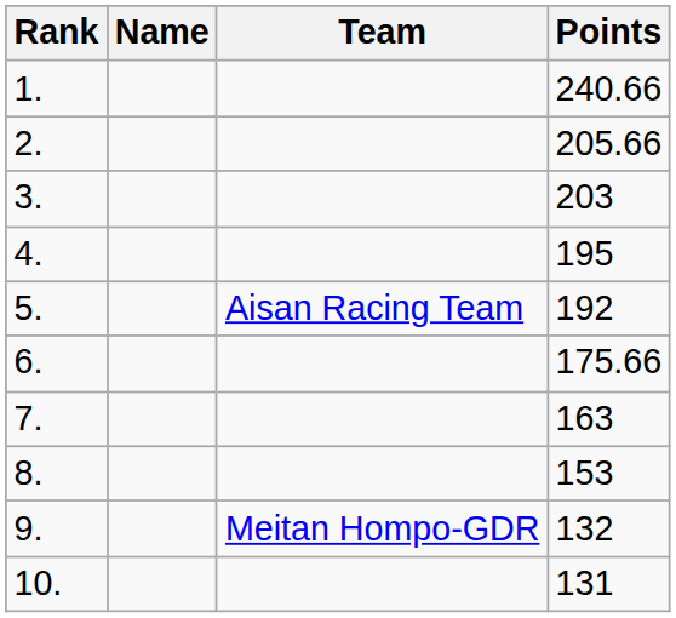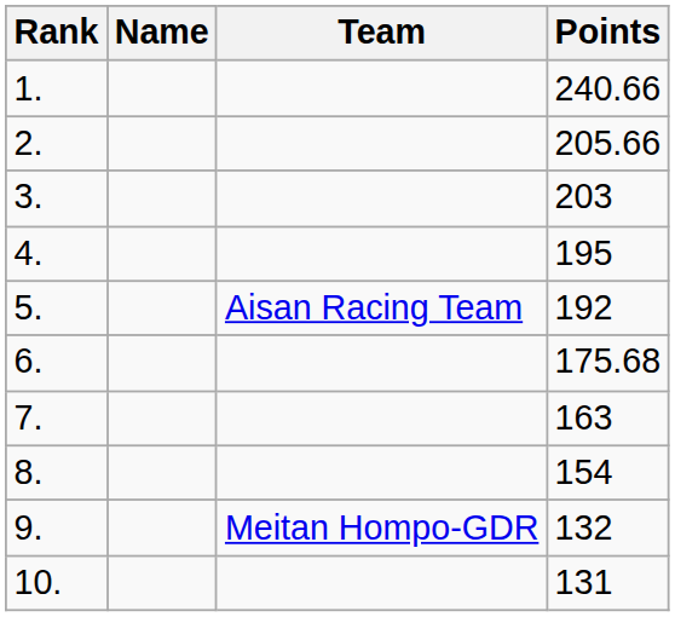 <table class="wikitable sortable">
 <tr>
 <th>Rank</th>
 <th>Name</th>
 <th>Team</th>
 <th>Points</th>
 </tr>
 <tr>
 <td>1.</td>
 <td></td>
 <td></td>
 <td>240.66</td>
 </tr>
 <tr>
 <td>2.</td>
 <td></td>
 <td></td>
 <td>205.66</td>
 </tr>
 <tr>
 <td>3.</td>
 <td></td>
 <td></td>
 <td>203</td>
 </tr>
 <tr>
 <td>4.</td>
 <td></td>
 <td></td>
 <td>195</td>
 </tr>
 <tr>
 <td>5.</td>
 <td></td>
 <td><a href='#'>Aisan Racing Team</a></td>
 <td>192</td>
 </tr>
 <tr>
 <td>6.</td>
 <td></td>
 <td></td>
-<td>175.66</td>
+<td>175.68</td>
 </tr>
 <tr>
 <td>7.</td>
 <td></td>
 <td></td>
 <td>163</td>
 </tr>
 <tr>
 <td>8.</td>
 <td></td>
 <td></td>
-<td>153</td>
+<td>154</td>
 </tr>
 <tr>
 <td>9.</td>
 <td></td>
 <td><a href='#'>Meitan Hompo-GDR</a></td>
 <td>132</td>
 </tr>
 <tr>
 <td>10.</td>
 <td></td>
 <td></td>
 <td>131</td>
 </tr>
 </table>
